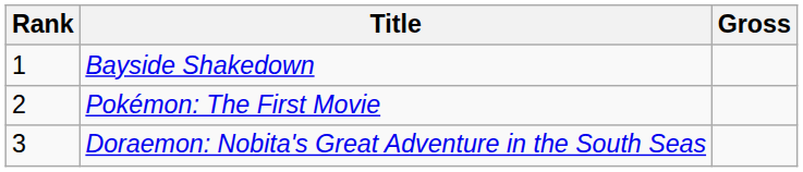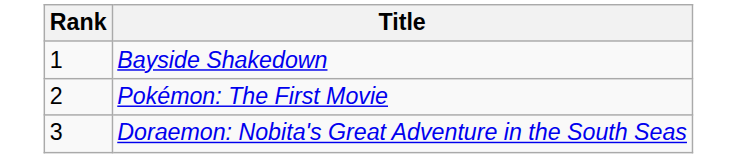 <table class="wikitable sortable" style="margin:auto; margin:auto;">
 <tr>
 <th>Rank</th>
 <th>Title</th>
-<th>Gross</th>
 </tr>
 <tr>
 <td>1</td>
 <td><em><a href='#'>Bayside Shakedown</a></em></td>
-<td></td>
 </tr>
 <tr>
 <td>2</td>
 <td><em><a href='#'>Pokémon: The First Movie</a></em></td>
-<td></td>
 </tr>
 <tr>
 <td>3</td>
 <td><em><a href='#'>Doraemon: Nobita's Great Adventure in the South Seas</a></em></td>
-<td></td>
 </tr>
 </table>
